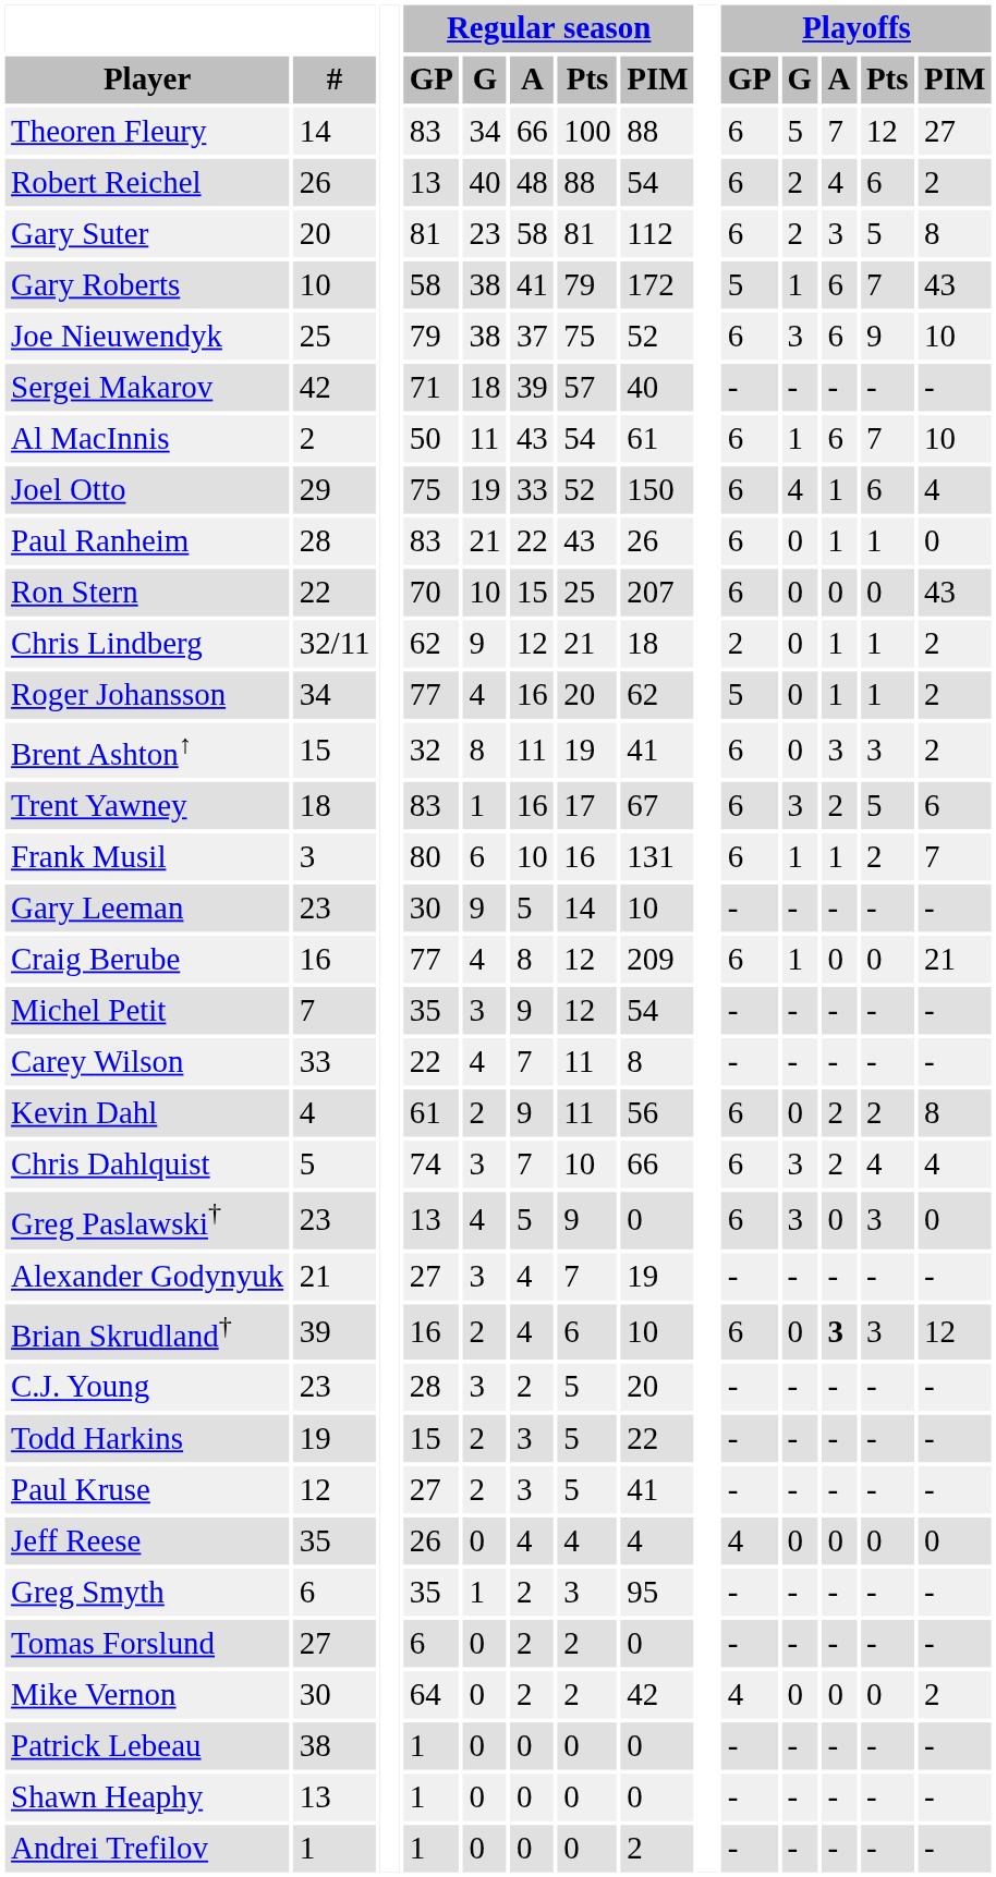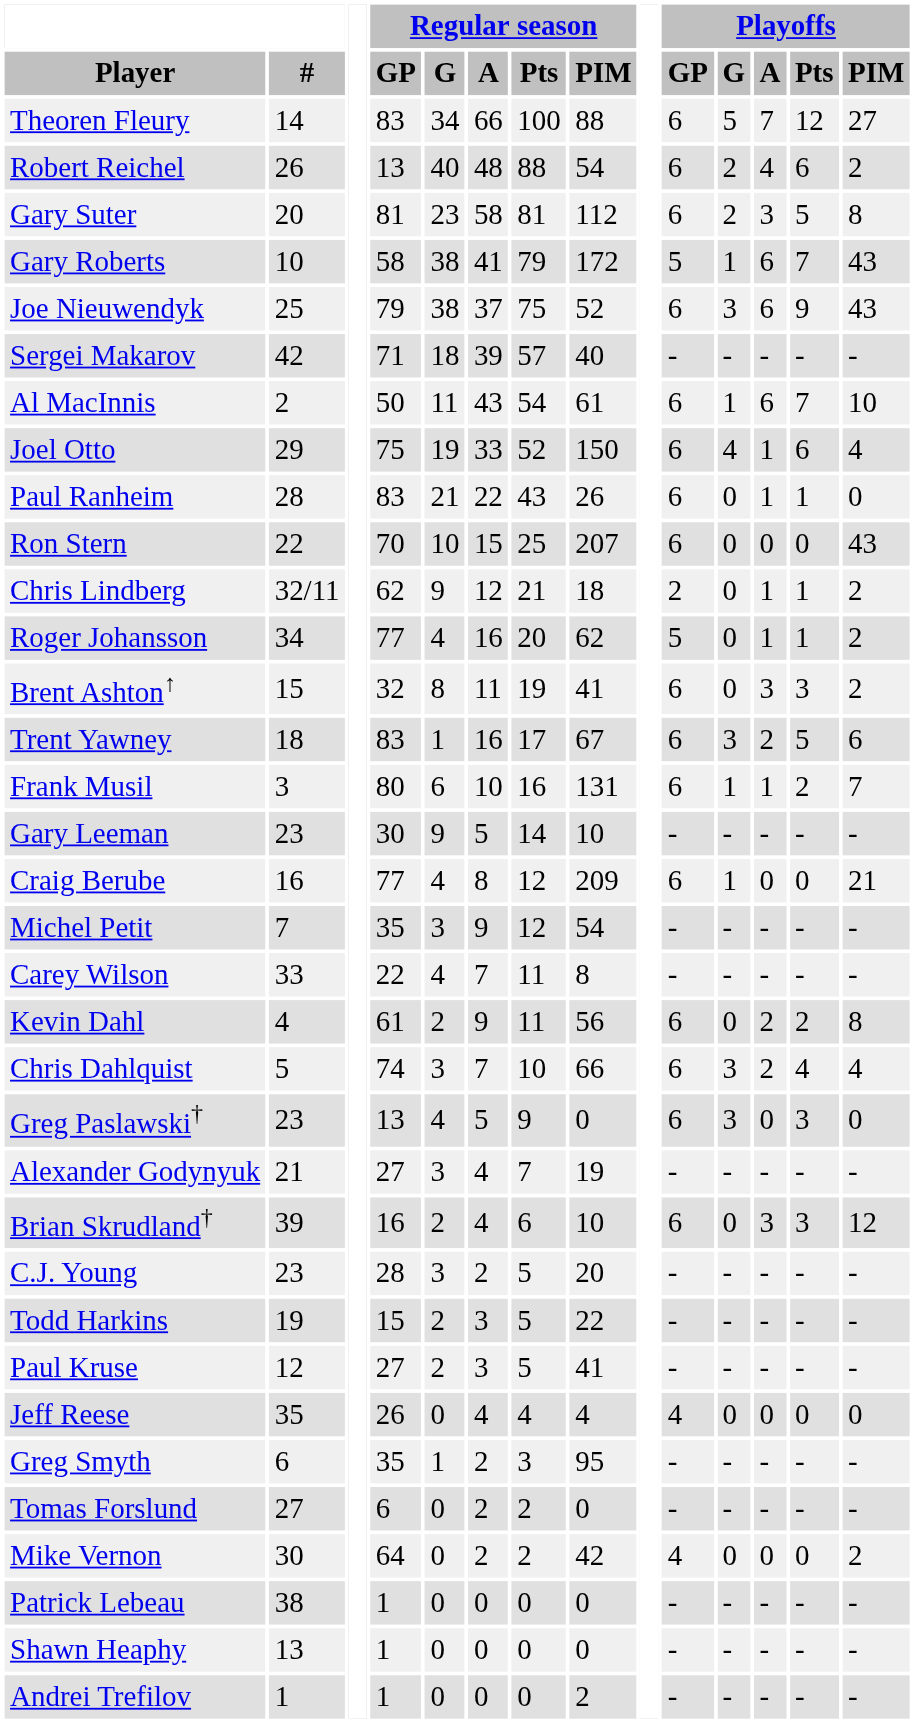 <table BORDER="0" CELLPADDING="3" CELLSPACING="2" ID="Table1">
 <tr ALIGN="center" bgcolor="#c0c0c0">
 <th ALIGN="center" colspan="2" bgcolor="#ffffff"> </th>
 <th ALIGN="center" rowspan="99" bgcolor="#ffffff"> </th>
 <th ALIGN="center" colspan="5"><a href='#'>Regular season</a></th>
 <th ALIGN="center" rowspan="99" bgcolor="#ffffff"> </th>
 <th ALIGN="center" colspan="5"><a href='#'>Playoffs</a></th>
 </tr>
 <tr ALIGN="center" bgcolor="#c0c0c0">
 <th ALIGN="center">Player</th>
 <th ALIGN="center">#</th>
 <th ALIGN="center">GP</th>
 <th ALIGN="center">G</th>
 <th ALIGN="center">A</th>
 <th ALIGN="center">Pts</th>
 <th ALIGN="center">PIM</th>
 <th ALIGN="center">GP</th>
 <th ALIGN="center">G</th>
 <th ALIGN="center">A</th>
 <th ALIGN="center">Pts</th>
 <th ALIGN="center">PIM</th>
 </tr>
 <tr bgcolor="#f0f0f0">
 <td><a href='#'>Theoren Fleury</a></td>
 <td>14</td>
 <td>83</td>
 <td>34</td>
 <td>66</td>
 <td>100</td>
 <td>88</td>
 <td>6</td>
 <td>5</td>
 <td>7</td>
 <td>12</td>
 <td>27</td>
 </tr>
 <tr bgcolor="#e0e0e0">
 <td><a href='#'>Robert Reichel</a></td>
 <td>26</td>
 <td>13</td>
 <td>40</td>
 <td>48</td>
 <td>88</td>
 <td>54</td>
 <td>6</td>
 <td>2</td>
 <td>4</td>
 <td>6</td>
 <td>2</td>
 </tr>
 <tr bgcolor="#f0f0f0">
 <td><a href='#'>Gary Suter</a></td>
 <td>20</td>
 <td>81</td>
 <td>23</td>
 <td>58</td>
 <td>81</td>
 <td>112</td>
 <td>6</td>
 <td>2</td>
 <td>3</td>
 <td>5</td>
 <td>8</td>
 </tr>
 <tr bgcolor="#e0e0e0">
 <td><a href='#'>Gary Roberts</a></td>
 <td>10</td>
 <td>58</td>
 <td>38</td>
 <td>41</td>
 <td>79</td>
 <td>172</td>
 <td>5</td>
 <td>1</td>
 <td>6</td>
 <td>7</td>
 <td>43</td>
 </tr>
 <tr bgcolor="#f0f0f0">
 <td><a href='#'>Joe Nieuwendyk</a></td>
 <td>25</td>
 <td>79</td>
 <td>38</td>
 <td>37</td>
 <td>75</td>
 <td>52</td>
 <td>6</td>
 <td>3</td>
 <td>6</td>
 <td>9</td>
-<td>10</td>
+<td>43</td>
 </tr>
 <tr bgcolor="#e0e0e0">
 <td><a href='#'>Sergei Makarov</a></td>
 <td>42</td>
 <td>71</td>
 <td>18</td>
 <td>39</td>
 <td>57</td>
 <td>40</td>
 <td>-</td>
 <td>-</td>
 <td>-</td>
 <td>-</td>
 <td>-</td>
 </tr>
 <tr bgcolor="#f0f0f0">
 <td><a href='#'>Al MacInnis</a></td>
 <td>2</td>
 <td>50</td>
 <td>11</td>
 <td>43</td>
 <td>54</td>
 <td>61</td>
 <td>6</td>
 <td>1</td>
 <td>6</td>
 <td>7</td>
 <td>10</td>
 </tr>
 <tr bgcolor="#e0e0e0">
 <td><a href='#'>Joel Otto</a></td>
 <td>29</td>
 <td>75</td>
 <td>19</td>
 <td>33</td>
 <td>52</td>
 <td>150</td>
 <td>6</td>
 <td>4</td>
 <td>1</td>
 <td>6</td>
 <td>4</td>
 </tr>
 <tr bgcolor="#f0f0f0">
 <td><a href='#'>Paul Ranheim</a></td>
 <td>28</td>
 <td>83</td>
 <td>21</td>
 <td>22</td>
 <td>43</td>
 <td>26</td>
 <td>6</td>
 <td>0</td>
 <td>1</td>
 <td>1</td>
 <td>0</td>
 </tr>
 <tr bgcolor="#e0e0e0">
 <td><a href='#'>Ron Stern</a></td>
 <td>22</td>
 <td>70</td>
 <td>10</td>
 <td>15</td>
 <td>25</td>
 <td>207</td>
 <td>6</td>
 <td>0</td>
 <td>0</td>
 <td>0</td>
 <td>43</td>
 </tr>
 <tr bgcolor="#f0f0f0">
 <td><a href='#'>Chris Lindberg</a></td>
 <td>32/11</td>
 <td>62</td>
 <td>9</td>
 <td>12</td>
 <td>21</td>
 <td>18</td>
 <td>2</td>
 <td>0</td>
 <td>1</td>
 <td>1</td>
 <td>2</td>
 </tr>
 <tr bgcolor="#e0e0e0">
 <td><a href='#'>Roger Johansson</a></td>
 <td>34</td>
 <td>77</td>
 <td>4</td>
 <td>16</td>
 <td>20</td>
 <td>62</td>
 <td>5</td>
 <td>0</td>
 <td>1</td>
 <td>1</td>
 <td>2</td>
 </tr>
 <tr bgcolor="#f0f0f0">
 <td><a href='#'>Brent Ashton</a><sup>↑</sup></td>
 <td>15</td>
 <td>32</td>
 <td>8</td>
 <td>11</td>
 <td>19</td>
 <td>41</td>
 <td>6</td>
 <td>0</td>
 <td>3</td>
 <td>3</td>
 <td>2</td>
 </tr>
 <tr bgcolor="#e0e0e0">
 <td><a href='#'>Trent Yawney</a></td>
 <td>18</td>
 <td>83</td>
 <td>1</td>
 <td>16</td>
 <td>17</td>
 <td>67</td>
 <td>6</td>
 <td>3</td>
 <td>2</td>
 <td>5</td>
 <td>6</td>
 </tr>
 <tr bgcolor="#f0f0f0">
 <td><a href='#'>Frank Musil</a></td>
 <td>3</td>
 <td>80</td>
 <td>6</td>
 <td>10</td>
 <td>16</td>
 <td>131</td>
 <td>6</td>
 <td>1</td>
 <td>1</td>
 <td>2</td>
 <td>7</td>
 </tr>
 <tr bgcolor="#e0e0e0">
 <td><a href='#'>Gary Leeman</a></td>
 <td>23</td>
 <td>30</td>
 <td>9</td>
 <td>5</td>
 <td>14</td>
 <td>10</td>
 <td>-</td>
 <td>-</td>
 <td>-</td>
 <td>-</td>
 <td>-</td>
 </tr>
 <tr bgcolor="#f0f0f0">
 <td><a href='#'>Craig Berube</a></td>
 <td>16</td>
 <td>77</td>
 <td>4</td>
 <td>8</td>
 <td>12</td>
 <td>209</td>
 <td>6</td>
 <td>1</td>
 <td>0</td>
 <td>0</td>
 <td>21</td>
 </tr>
 <tr bgcolor="#e0e0e0">
 <td><a href='#'>Michel Petit</a></td>
 <td>7</td>
 <td>35</td>
 <td>3</td>
 <td>9</td>
 <td>12</td>
 <td>54</td>
 <td>-</td>
 <td>-</td>
 <td>-</td>
 <td>-</td>
 <td>-</td>
 </tr>
 <tr bgcolor="#f0f0f0">
 <td><a href='#'>Carey Wilson</a></td>
 <td>33</td>
 <td>22</td>
 <td>4</td>
 <td>7</td>
 <td>11</td>
 <td>8</td>
 <td>-</td>
 <td>-</td>
 <td>-</td>
 <td>-</td>
 <td>-</td>
 </tr>
 <tr bgcolor="#e0e0e0">
 <td><a href='#'>Kevin Dahl</a></td>
 <td>4</td>
 <td>61</td>
 <td>2</td>
 <td>9</td>
 <td>11</td>
 <td>56</td>
 <td>6</td>
 <td>0</td>
 <td>2</td>
 <td>2</td>
 <td>8</td>
 </tr>
 <tr bgcolor="#f0f0f0">
 <td><a href='#'>Chris Dahlquist</a></td>
 <td>5</td>
 <td>74</td>
 <td>3</td>
 <td>7</td>
 <td>10</td>
 <td>66</td>
 <td>6</td>
 <td>3</td>
 <td>2</td>
 <td>4</td>
 <td>4</td>
 </tr>
 <tr bgcolor="#e0e0e0">
 <td><a href='#'>Greg Paslawski</a><sup>†</sup></td>
 <td>23</td>
 <td>13</td>
 <td>4</td>
 <td>5</td>
 <td>9</td>
 <td>0</td>
 <td>6</td>
 <td>3</td>
 <td>0</td>
 <td>3</td>
 <td>0</td>
 </tr>
 <tr bgcolor="#f0f0f0">
 <td><a href='#'>Alexander Godynyuk</a></td>
 <td>21</td>
 <td>27</td>
 <td>3</td>
 <td>4</td>
 <td>7</td>
 <td>19</td>
 <td>-</td>
 <td>-</td>
 <td>-</td>
 <td>-</td>
 <td>-</td>
 </tr>
 <tr bgcolor="#e0e0e0">
 <td><a href='#'>Brian Skrudland</a><sup>†</sup></td>
 <td>39</td>
 <td>16</td>
 <td>2</td>
 <td>4</td>
 <td>6</td>
 <td>10</td>
 <td>6</td>
 <td>0</td>
-<td><strong>3</strong></td>
+<td>3</td>
 <td>3</td>
 <td>12</td>
 </tr>
 <tr bgcolor="#f0f0f0">
 <td><a href='#'>C.J. Young</a></td>
 <td>23</td>
 <td>28</td>
 <td>3</td>
 <td>2</td>
 <td>5</td>
 <td>20</td>
 <td>-</td>
 <td>-</td>
 <td>-</td>
 <td>-</td>
 <td>-</td>
 </tr>
 <tr bgcolor="#e0e0e0">
 <td><a href='#'>Todd Harkins</a></td>
 <td>19</td>
 <td>15</td>
 <td>2</td>
 <td>3</td>
 <td>5</td>
 <td>22</td>
 <td>-</td>
 <td>-</td>
 <td>-</td>
 <td>-</td>
 <td>-</td>
 </tr>
 <tr bgcolor="#f0f0f0">
 <td><a href='#'>Paul Kruse</a></td>
 <td>12</td>
 <td>27</td>
 <td>2</td>
 <td>3</td>
 <td>5</td>
 <td>41</td>
 <td>-</td>
 <td>-</td>
 <td>-</td>
 <td>-</td>
 <td>-</td>
 </tr>
 <tr bgcolor="#e0e0e0">
 <td><a href='#'>Jeff Reese</a></td>
 <td>35</td>
 <td>26</td>
 <td>0</td>
 <td>4</td>
 <td>4</td>
 <td>4</td>
 <td>4</td>
 <td>0</td>
 <td>0</td>
 <td>0</td>
 <td>0</td>
 </tr>
 <tr bgcolor="#f0f0f0">
 <td><a href='#'>Greg Smyth</a></td>
 <td>6</td>
 <td>35</td>
 <td>1</td>
 <td>2</td>
 <td>3</td>
 <td>95</td>
 <td>-</td>
 <td>-</td>
 <td>-</td>
 <td>-</td>
 <td>-</td>
 </tr>
 <tr bgcolor="#e0e0e0">
 <td><a href='#'>Tomas Forslund</a></td>
 <td>27</td>
 <td>6</td>
 <td>0</td>
 <td>2</td>
 <td>2</td>
 <td>0</td>
 <td>-</td>
 <td>-</td>
 <td>-</td>
 <td>-</td>
 <td>-</td>
 </tr>
 <tr bgcolor="#f0f0f0">
 <td><a href='#'>Mike Vernon</a></td>
 <td>30</td>
 <td>64</td>
 <td>0</td>
 <td>2</td>
 <td>2</td>
 <td>42</td>
 <td>4</td>
 <td>0</td>
 <td>0</td>
 <td>0</td>
 <td>2</td>
 </tr>
 <tr bgcolor="#e0e0e0">
 <td><a href='#'>Patrick Lebeau</a></td>
 <td>38</td>
 <td>1</td>
 <td>0</td>
 <td>0</td>
 <td>0</td>
 <td>0</td>
 <td>-</td>
 <td>-</td>
 <td>-</td>
 <td>-</td>
 <td>-</td>
 </tr>
 <tr bgcolor="#f0f0f0">
 <td><a href='#'>Shawn Heaphy</a></td>
 <td>13</td>
 <td>1</td>
 <td>0</td>
 <td>0</td>
 <td>0</td>
 <td>0</td>
 <td>-</td>
 <td>-</td>
 <td>-</td>
 <td>-</td>
 <td>-</td>
 </tr>
 <tr bgcolor="#e0e0e0">
 <td><a href='#'>Andrei Trefilov</a></td>
 <td>1</td>
 <td>1</td>
 <td>0</td>
 <td>0</td>
 <td>0</td>
 <td>2</td>
 <td>-</td>
 <td>-</td>
 <td>-</td>
 <td>-</td>
 <td>-</td>
 </tr>
 </table>
